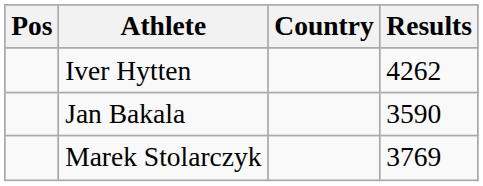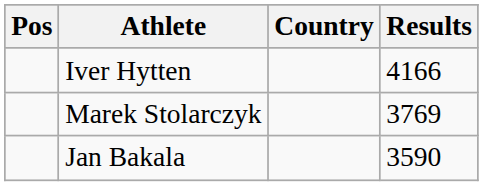 <table class="wikitable wikble">
 <tr>
 <th>Pos</th>
 <th>Athlete</th>
 <th>Country</th>
 <th>Results</th>
 </tr>
 <tr>
 <td align="center"></td>
 <td>Iver Hytten</td>
 <td></td>
-<td>4262</td>
+<td>4166</td>
+</tr>
+<tr>
+<td align="center"></td>
+<td>Marek Stolarczyk</td>
+<td></td>
+<td>3769</td>
 </tr>
 <tr>
 <td align="center"></td>
 <td>Jan Bakala</td>
 <td></td>
 <td>3590</td>
 </tr>
-<tr>
-<td align="center"></td>
-<td>Marek Stolarczyk</td>
-<td></td>
-<td>3769</td>
-</tr>
 </table>
